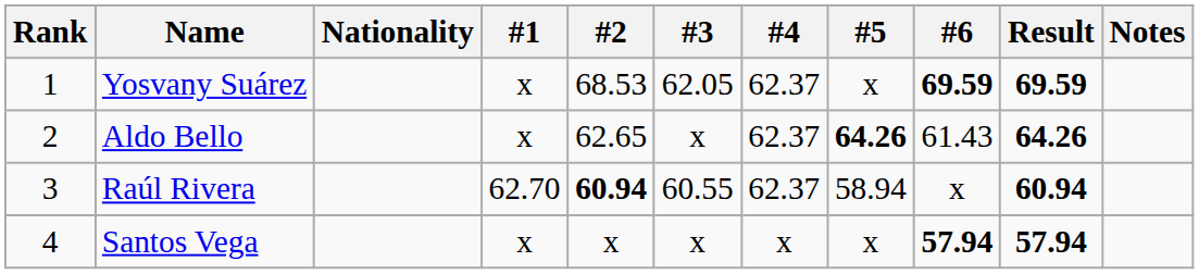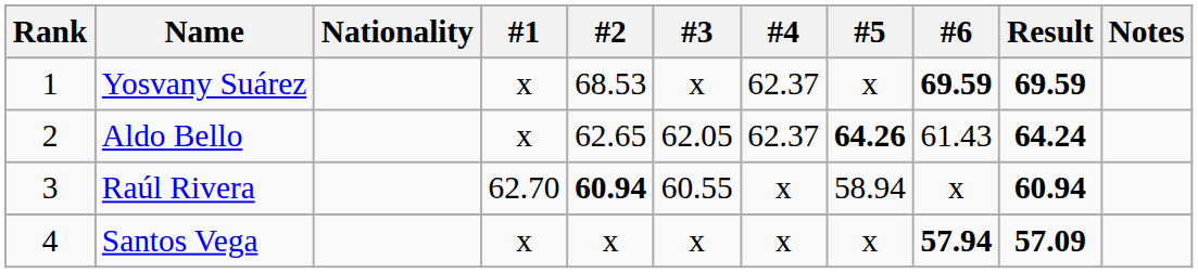 <table class="wikitable sortable" style="text-align:center;font-size:95%">
 <tr>
 <th>Rank</th>
 <th>Name</th>
 <th>Nationality</th>
 <th>#1</th>
 <th>#2</th>
 <th>#3</th>
 <th>#4</th>
 <th>#5</th>
 <th>#6</th>
 <th>Result</th>
 <th>Notes</th>
 </tr>
 <tr>
 <td>1</td>
 <td align=left><a href='#'>Yosvany Suárez</a></td>
 <td align=left></td>
 <td>x</td>
 <td>68.53</td>
-<td>62.05</td>
+<td>x</td>
 <td>62.37</td>
 <td>x</td>
 <td><strong>69.59</strong></td>
 <td><strong>69.59</strong></td>
 <td></td>
 </tr>
 <tr>
 <td>2</td>
 <td align=left><a href='#'>Aldo Bello</a></td>
 <td align=left></td>
 <td>x</td>
 <td>62.65</td>
-<td>x</td>
+<td>62.05</td>
 <td>62.37</td>
 <td><strong>64.26</strong></td>
 <td>61.43</td>
-<td><strong>64.26</strong></td>
+<td><strong>64.24</strong></td>
 <td></td>
 </tr>
 <tr>
 <td>3</td>
 <td align=left><a href='#'>Raúl Rivera</a></td>
 <td align=left></td>
 <td>62.70</td>
 <td><strong>60.94</strong></td>
 <td>60.55</td>
-<td>62.37</td>
+<td>x</td>
 <td>58.94</td>
 <td>x</td>
 <td><strong>60.94</strong></td>
 <td></td>
 </tr>
 <tr>
 <td>4</td>
 <td align=left><a href='#'>Santos Vega</a></td>
 <td align=left></td>
 <td>x</td>
 <td>x</td>
 <td>x</td>
 <td>x</td>
 <td>x</td>
 <td><strong>57.94</strong></td>
-<td><strong>57.94</strong></td>
+<td><strong>57.09</strong></td>
 <td></td>
 </tr>
 </table>
